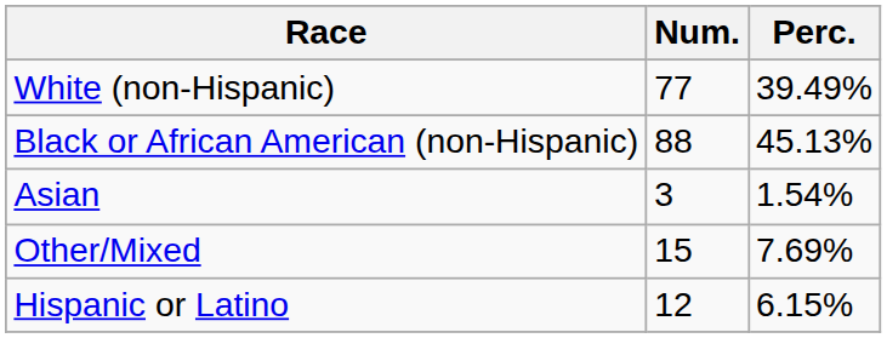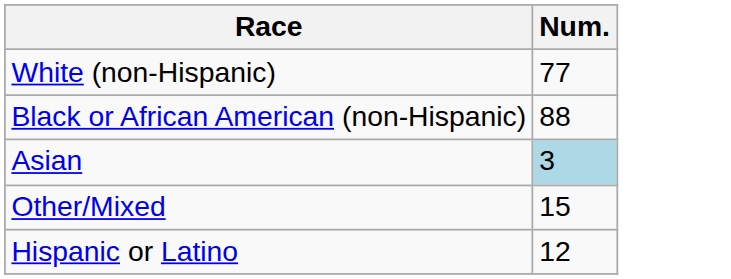 <table class="wikitable">
 <tr>
 <th>Race</th>
 <th>Num.</th>
-<th>Perc.</th>
 </tr>
 <tr>
 <td><a href='#'>White</a> (non-Hispanic)</td>
 <td>77</td>
-<td>39.49%</td>
 </tr>
 <tr>
 <td><a href='#'>Black or African American</a> (non-Hispanic)</td>
 <td>88</td>
-<td>45.13%</td>
 </tr>
 <tr>
 <td><a href='#'>Asian</a></td>
-<td>3</td>
-<td>1.54%</td>
+<td style="background: lightblue;">3</td>
 </tr>
 <tr>
 <td><a href='#'>Other/Mixed</a></td>
 <td>15</td>
-<td>7.69%</td>
 </tr>
 <tr>
 <td><a href='#'>Hispanic</a> or <a href='#'>Latino</a></td>
 <td>12</td>
-<td>6.15%</td>
 </tr>
 </table>
